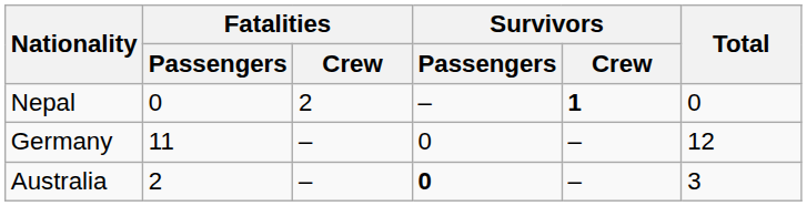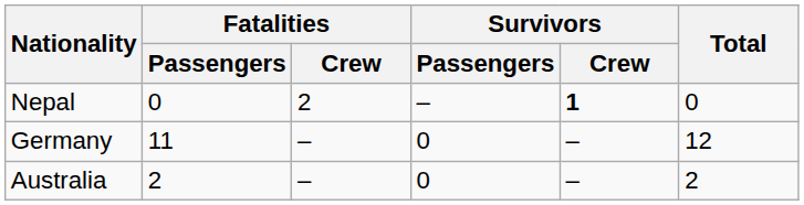 <table class="wikitable">
 <tr>
 <th rowspan=2>Nationality</th>
 <th colspan=2>Fatalities</th>
 <th colspan=2>Survivors</th>
 <th rowspan="2" style="width:70px;">Total</th>
 </tr>
 <tr>
 <th style="width:70px;">Passengers</th>
 <th style="width:70px;">Crew</th>
 <th style="width:70px;">Passengers</th>
 <th style="width:70px;">Crew</th>
 </tr>
 <tr>
 <td>Nepal</td>
 <td>0</td>
 <td>2</td>
 <td>–</td>
 <td><strong>1</strong></td>
 <td>0</td>
 </tr>
 <tr>
 <td>Germany</td>
 <td>11</td>
 <td>–</td>
 <td>0</td>
 <td>–</td>
 <td>12</td>
 </tr>
 <tr>
 <td>Australia</td>
 <td>2</td>
 <td>–</td>
-<td><strong>0</strong></td>
+<td>0</td>
 <td>–</td>
-<td>3</td>
+<td>2</td>
 </tr>
 </table>
